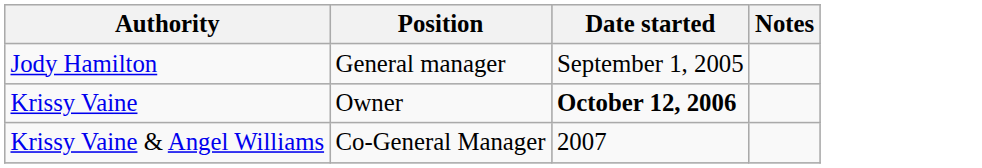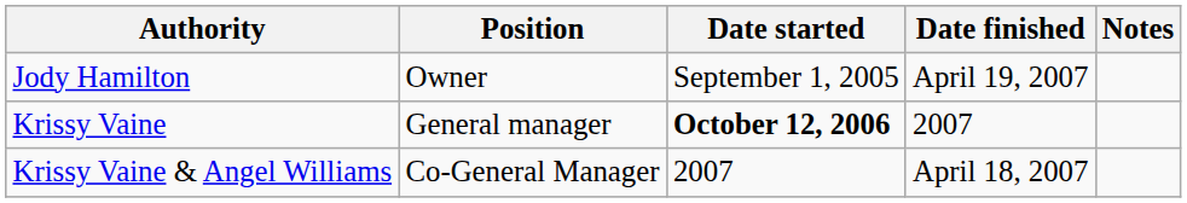 <table class="wikitable">
 <tr>
 <th>Authority</th>
 <th>Position</th>
 <th>Date started</th>
+<th>Date finished</th>
 <th>Notes</th>
 </tr>
 <tr>
 <td><a href='#'>Jody Hamilton</a></td>
-<td>General manager</td>
+<td>Owner</td>
 <td>September 1, 2005</td>
+<td>April 19, 2007</td>
 <td></td>
 </tr>
 <tr>
 <td><a href='#'>Krissy Vaine</a></td>
-<td>Owner</td>
+<td>General manager</td>
 <td><strong>October 12, 2006</strong></td>
+<td>2007</td>
 <td></td>
 </tr>
 <tr>
 <td><a href='#'>Krissy Vaine</a> & <a href='#'>Angel Williams</a></td>
 <td>Co-General Manager</td>
 <td>2007</td>
+<td>April 18, 2007</td>
 <td></td>
 </tr>
 </table>
